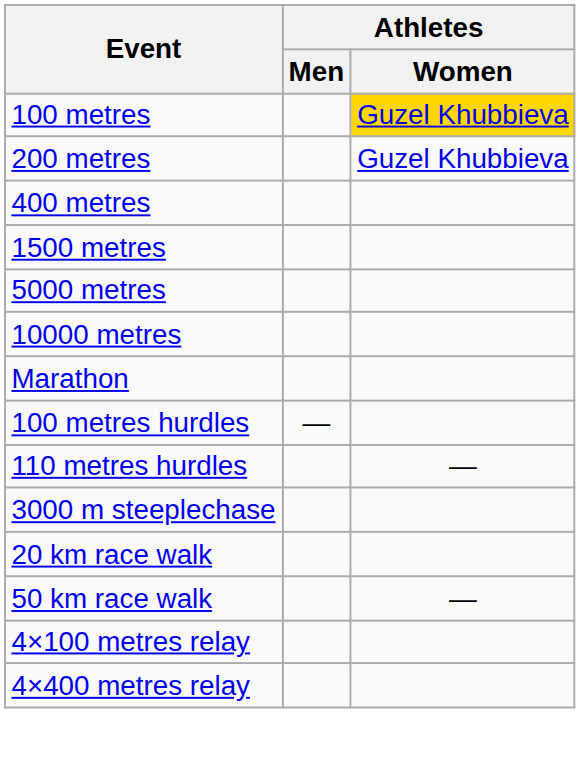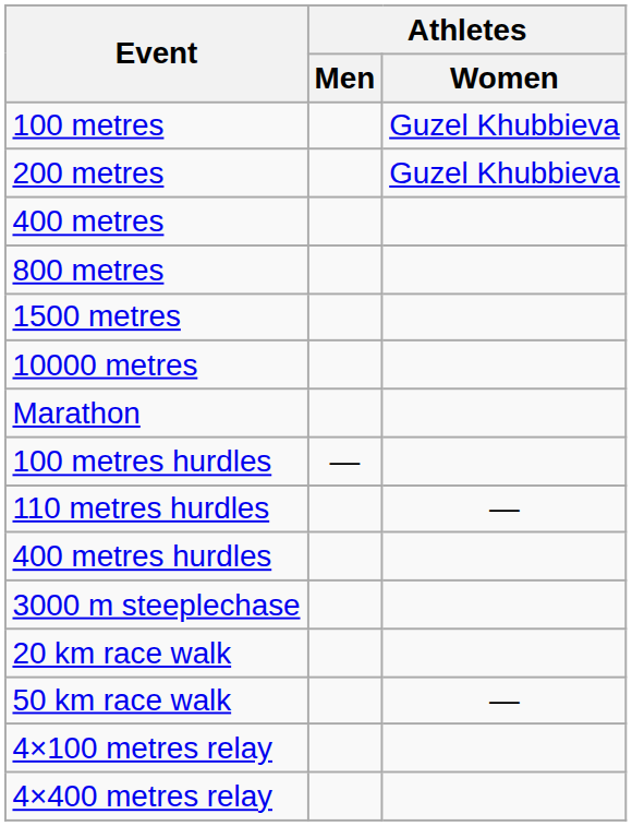 <table class=wikitable style="font-size:90%">
 <tr>
 <th rowspan=2>Event</th>
 <th colspan=2>Athletes</th>
 </tr>
 <tr>
 <th>Men</th>
 <th>Women</th>
 </tr>
 <tr>
 <td><a href='#'>100 metres</a></td>
 <td></td>
-<td style="background: gold;"><a href='#'>Guzel Khubbieva</a></td>
+<td><a href='#'>Guzel Khubbieva</a></td>
 </tr>
 <tr>
 <td><a href='#'>200 metres</a></td>
 <td></td>
 <td><a href='#'>Guzel Khubbieva</a></td>
 </tr>
 <tr>
 <td><a href='#'>400 metres</a></td>
 <td></td>
 <td></td>
 </tr>
 <tr>
-<td><a href='#'>1500 metres</a></td>
+<td><a href='#'>800 metres</a></td>
 <td></td>
 <td></td>
 </tr>
 <tr>
-<td><a href='#'>5000 metres</a></td>
+<td><a href='#'>1500 metres</a></td>
 <td></td>
 <td></td>
 </tr>
 <tr>
 <td><a href='#'>10000 metres</a></td>
 <td></td>
 <td></td>
 </tr>
 <tr>
 <td><a href='#'>Marathon</a></td>
 <td></td>
 <td></td>
 </tr>
 <tr>
 <td><a href='#'>100 metres hurdles</a></td>
 <td align=center>—</td>
 <td></td>
 </tr>
 <tr>
 <td><a href='#'>110 metres hurdles</a></td>
 <td></td>
 <td align=center>—</td>
+</tr>
+<tr>
+<td><a href='#'>400 metres hurdles</a></td>
+<td></td>
+<td></td>
 </tr>
 <tr>
 <td><a href='#'>3000 m steeplechase</a></td>
 <td></td>
 <td></td>
 </tr>
 <tr>
 <td><a href='#'>20 km race walk</a></td>
 <td></td>
 <td></td>
 </tr>
 <tr>
 <td><a href='#'>50 km race walk</a></td>
 <td></td>
 <td align=center>—</td>
 </tr>
 <tr>
 <td><a href='#'>4×100 metres relay</a></td>
 <td></td>
 <td></td>
 </tr>
 <tr>
 <td><a href='#'>4×400 metres relay</a></td>
 <td></td>
 <td></td>
 </tr>
 </table>
